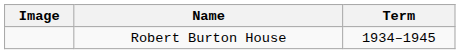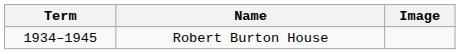 <table class="wikitable" style="text-align: center;">
 <tr>
+<th width="100">Term</th>
+<th width="250">Name</th>
 <th width="60">Image</th>
-<th width="250">Name</th>
-<th width="100">Term</th>
 </tr>
 <tr>
+<td>1934–1945</td>
+<td>Robert Burton House</td>
 <td></td>
-<td>Robert Burton House</td>
-<td>1934–1945</td>
 </tr>
 </table>
